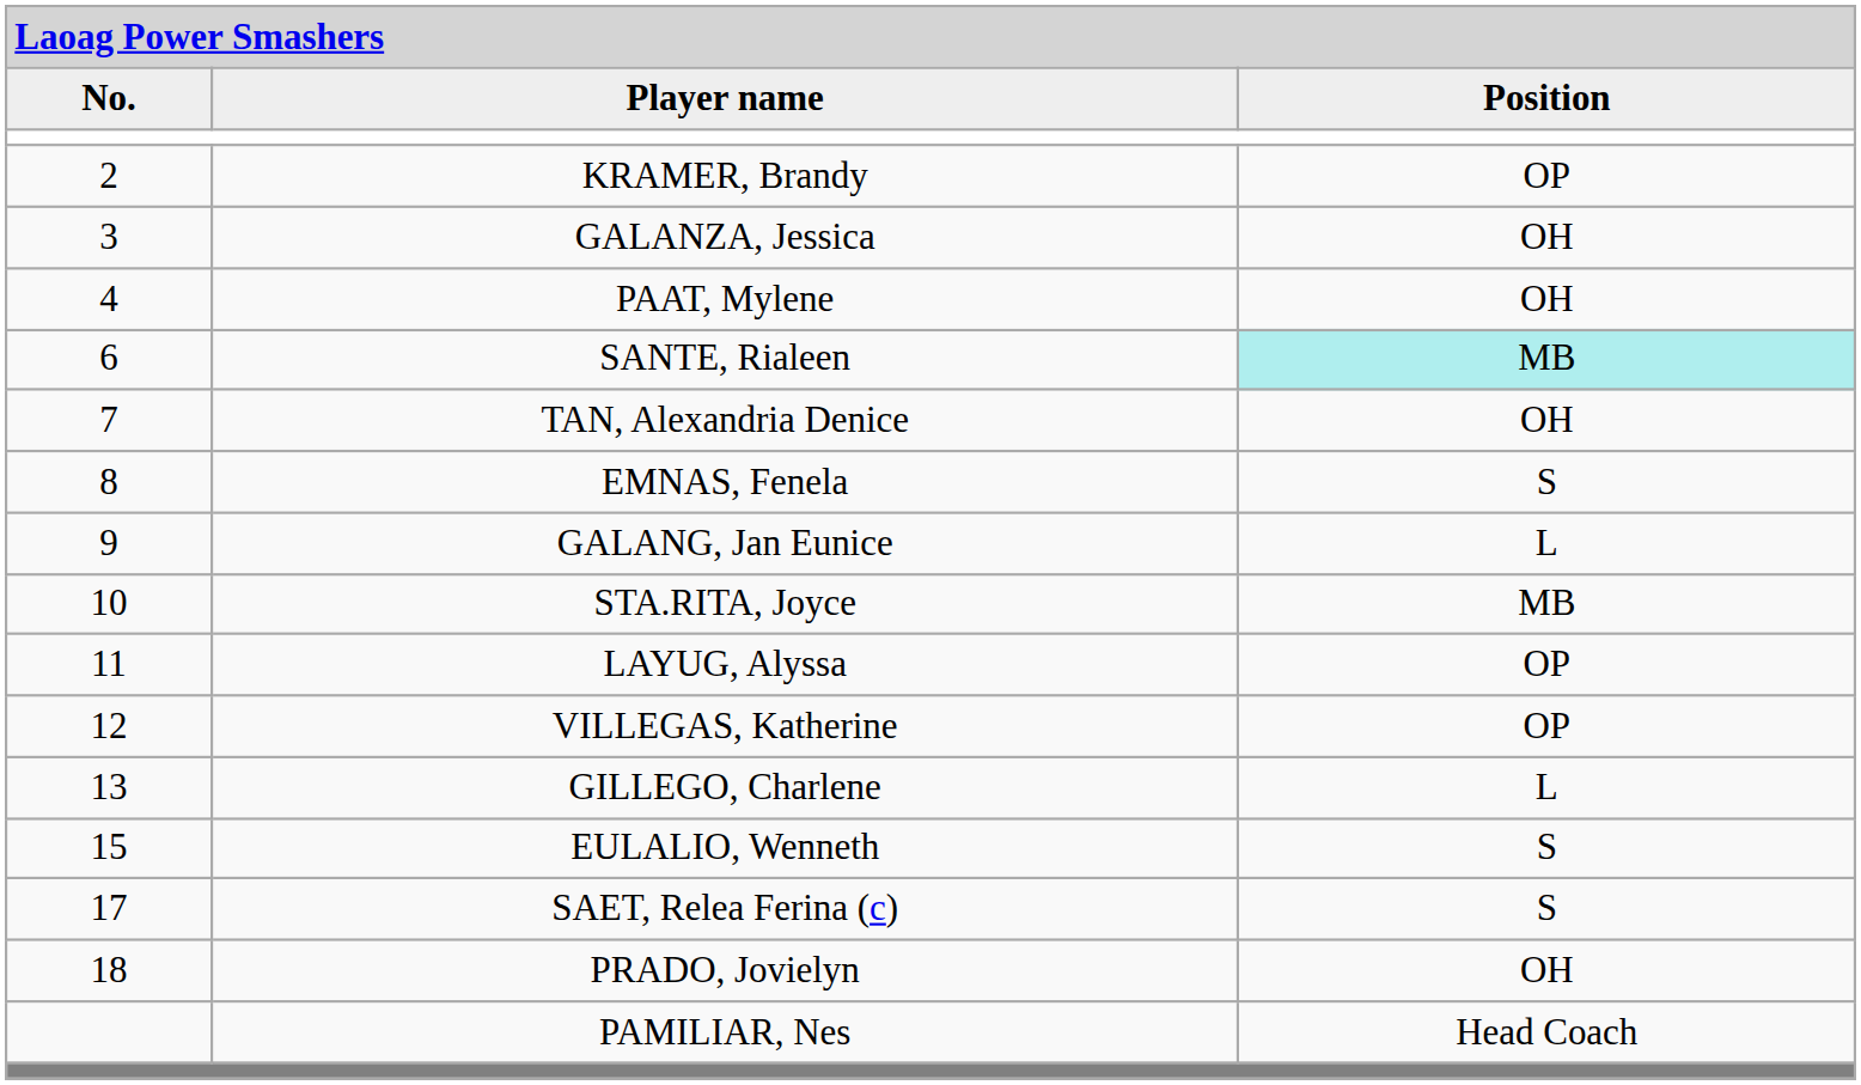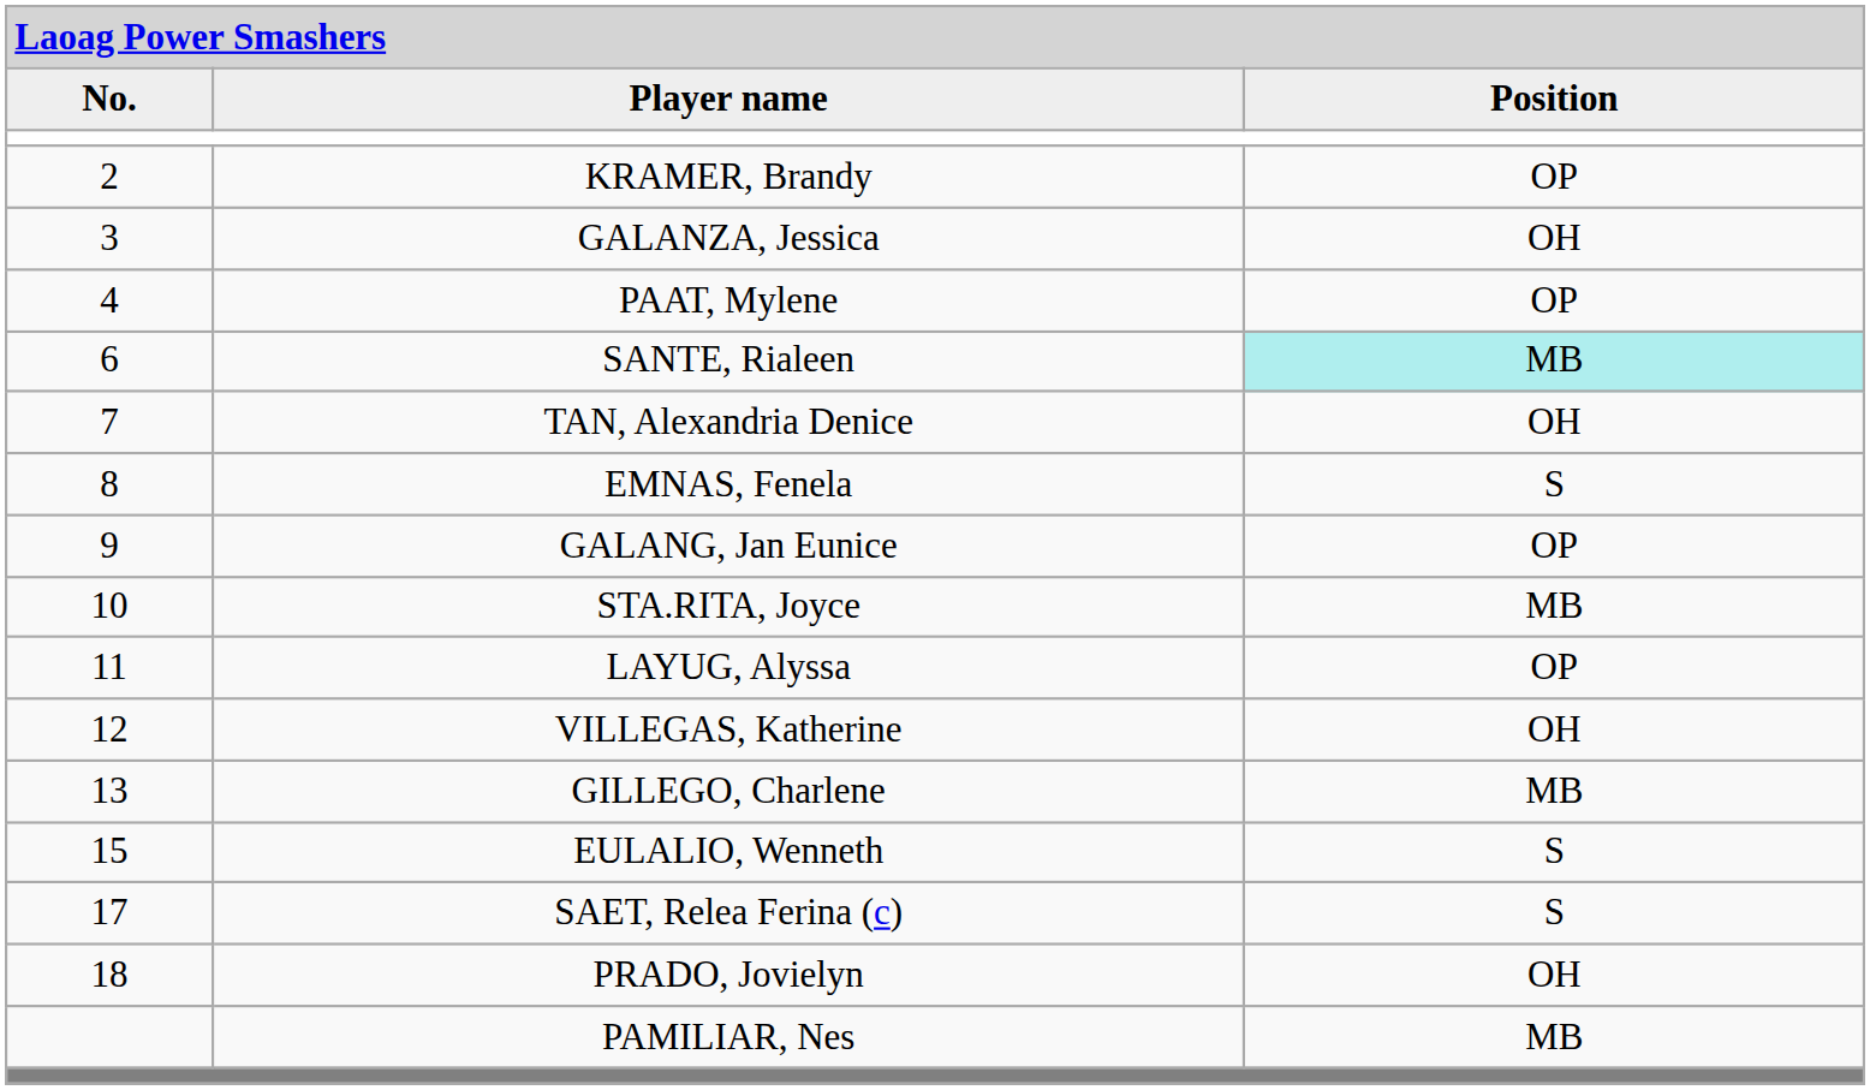 <table class="wikitable collapsible autocollapse"  style="text-align:center; font-size:90%; width:50em">
 <tr>
 <th style="background:#D4D4D4; text-align:left;" colspan=3><a href='#'>Laoag Power Smashers</a></th>
 </tr>
 <tr style="background:#EEEEEE; font-weight:bold;">
 <td width=10%>No.</td>
 <td width=50%>Player name</td>
 <td width=30%>Position</td>
 </tr>
 <tr style="background:#FFFFFF;">
 <td colspan=3 align=center></td>
 </tr>
 <tr>
 <td align=center>2</td>
 <td>KRAMER, Brandy</td>
 <td align=center>OP</td>
 </tr>
 <tr>
 <td align=center>3</td>
 <td>GALANZA, Jessica</td>
 <td align=center>OH</td>
 </tr>
 <tr>
 <td align=center>4</td>
 <td>PAAT, Mylene</td>
-<td align=center>OH</td>
+<td align=center>OP</td>
 </tr>
 <tr>
 <td align=center>6</td>
 <td>SANTE, Rialeen</td>
 <td align=center style="background: paleturquoise;">MB</td>
 </tr>
 <tr>
 <td align=center>7</td>
 <td>TAN, Alexandria Denice</td>
 <td align=center>OH</td>
 </tr>
 <tr>
 <td align=center>8</td>
 <td>EMNAS, Fenela</td>
 <td align=center>S</td>
 </tr>
 <tr>
 <td align=center>9</td>
 <td>GALANG, Jan Eunice</td>
-<td align=center>L</td>
+<td align=center>OP</td>
 </tr>
 <tr>
 <td align=center>10</td>
 <td>STA.RITA, Joyce</td>
 <td align=center>MB</td>
 </tr>
 <tr>
 <td align=center>11</td>
 <td>LAYUG, Alyssa</td>
 <td align=center>OP</td>
 </tr>
 <tr>
 <td align=center>12</td>
 <td>VILLEGAS, Katherine</td>
-<td align=center>OP</td>
+<td align=center>OH</td>
 </tr>
 <tr>
 <td align=center>13</td>
 <td>GILLEGO, Charlene</td>
-<td align=center>L</td>
+<td align=center>MB</td>
 </tr>
 <tr>
 <td align=center>15</td>
 <td>EULALIO, Wenneth</td>
 <td align=center>S</td>
 </tr>
 <tr>
 <td align=center>17</td>
 <td>SAET, Relea Ferina (<a href='#'>c</a>)</td>
 <td align=center>S</td>
 </tr>
 <tr>
 <td align=center>18</td>
 <td>PRADO, Jovielyn</td>
 <td align=center>OH</td>
 </tr>
 <tr>
 <td align=center></td>
 <td>PAMILIAR, Nes</td>
-<td align=center>Head Coach</td>
+<td align=center>MB</td>
 </tr>
 <tr>
 <th style="background:gray;" colspan=3></th>
 </tr>
 <tr>
 </tr>
 </table>
